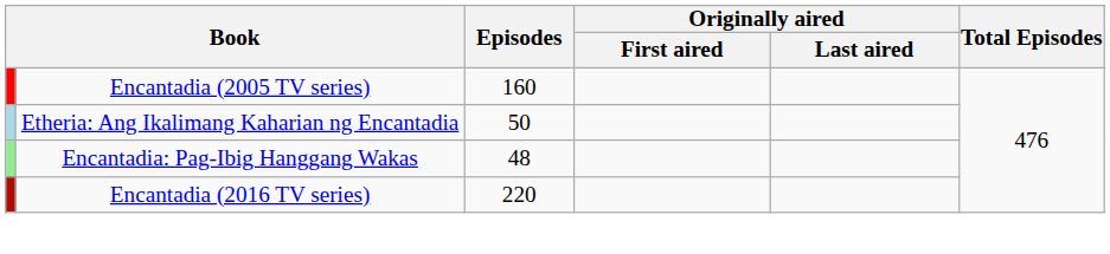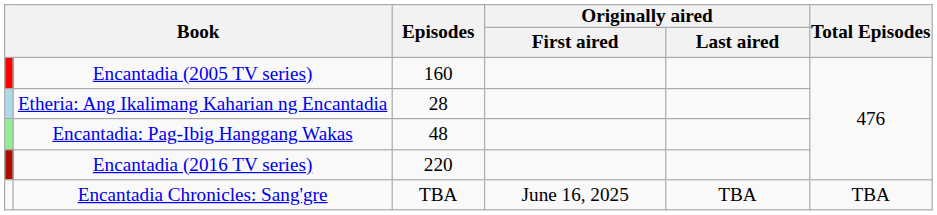 <table class="wikitable plainrowheaders"  style="text-align:center;">
 <tr>
 <th scope="col" style="padding:0 8px;" colspan="2" rowspan="2">Book</th>
 <th scope="col" style="padding:0 8px;" rowspan="2">Episodes</th>
 <th scope="col" style="padding:0 80px;" colspan="2">Originally aired</th>
 <th scope="col" style="padding: 0 1px;" rowspan="2">Total Episodes</th>
 </tr>
 <tr>
 <th scope="col">First aired</th>
 <th scope="col">Last aired</th>
 </tr>
 <tr>
 <td scope="row" style= "background:Red"></td>
 <td><a href='#'>Encantadia (2005 TV series)</a></td>
 <td>160</td>
 <td></td>
 <td></td>
 <td rowspan="4">476</td>
 </tr>
 <tr>
 <td scope="row" style= "background:LightBlue"></td>
 <td><a href='#'>Etheria: Ang Ikalimang Kaharian ng Encantadia</a></td>
-<td>50</td>
+<td>28</td>
 <td></td>
 <td></td>
 </tr>
 <tr>
 <td scope="row"(2016) style="background:LightGreen"></td>
 <td><a href='#'>Encantadia: Pag-Ibig Hanggang Wakas</a></td>
 <td>48</td>
 <td></td>
 <td></td>
 </tr>
 <tr>
 <td scope="row" style="background:#AE0C00"></td>
 <td><a href='#'>Encantadia (2016 TV series)</a></td>
 <td>220</td>
 <td></td>
 <td></td>
 </tr>
+<tr>
+<td></td>
+<td><a href='#'>Encantadia Chronicles: Sang'gre</a></td>
+<td>TBA</td>
+<td>June 16, 2025</td>
+<td>TBA</td>
+<td>TBA</td>
+</tr>
 </table>
